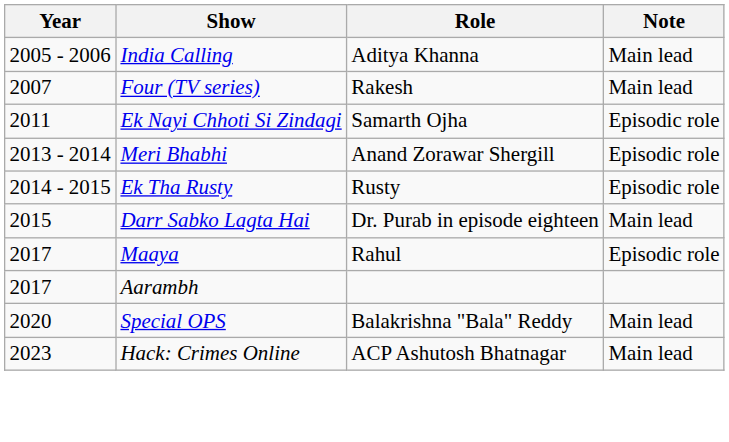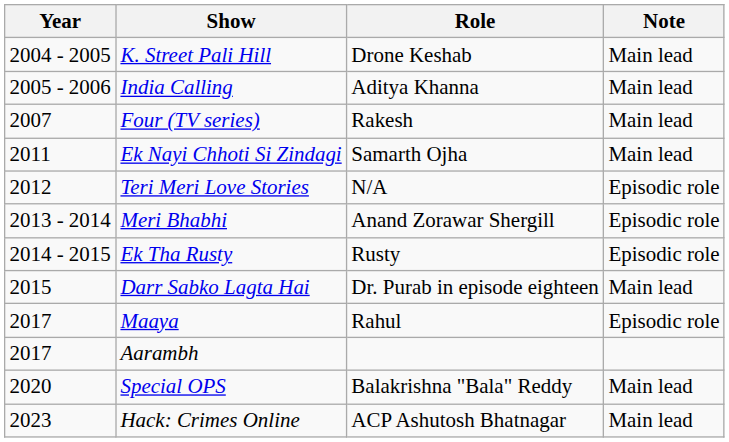 <table class="wikitable sortable">
 <tr>
 <th>Year</th>
 <th>Show</th>
 <th>Role</th>
 <th>Note</th>
+</tr>
+<tr>
+<td>2004 - 2005</td>
+<td><em><a href='#'>K. Street Pali Hill</a></em></td>
+<td>Drone Keshab</td>
+<td>Main lead</td>
 </tr>
 <tr>
 <td>2005 - 2006</td>
 <td><em><a href='#'>India Calling</a></em></td>
 <td>Aditya Khanna</td>
 <td>Main lead</td>
 </tr>
 <tr>
 <td>2007</td>
 <td><em><a href='#'>Four (TV series)</a></em></td>
 <td>Rakesh</td>
 <td>Main lead</td>
 </tr>
 <tr>
 <td>2011</td>
 <td><em><a href='#'>Ek Nayi Chhoti Si Zindagi</a></em></td>
 <td>Samarth Ojha</td>
+<td>Main lead</td>
+</tr>
+<tr>
+<td>2012</td>
+<td><em><a href='#'>Teri Meri Love Stories</a></em></td>
+<td>N/A</td>
 <td>Episodic role</td>
 </tr>
 <tr>
 <td>2013 - 2014</td>
 <td><em><a href='#'>Meri Bhabhi</a></em></td>
 <td>Anand Zorawar Shergill</td>
 <td>Episodic role</td>
 </tr>
 <tr>
 <td>2014 - 2015</td>
 <td><em><a href='#'>Ek Tha Rusty</a></em></td>
 <td>Rusty</td>
 <td>Episodic role</td>
 </tr>
 <tr>
 <td>2015</td>
 <td><em><a href='#'>Darr Sabko Lagta Hai</a></em></td>
 <td>Dr. Purab in episode eighteen</td>
 <td>Main lead</td>
 </tr>
 <tr>
 <td>2017</td>
 <td><em><a href='#'>Maaya</a></em></td>
 <td>Rahul</td>
 <td>Episodic role</td>
 </tr>
 <tr>
 <td>2017</td>
 <td><em>Aarambh</em></td>
 <td></td>
 <td></td>
 </tr>
 <tr>
 <td>2020</td>
 <td><em><a href='#'>Special OPS</a></em></td>
 <td>Balakrishna "Bala" Reddy</td>
 <td>Main lead</td>
 </tr>
 <tr>
 <td>2023</td>
 <td><em>Hack: Crimes Online</em></td>
 <td>ACP Ashutosh Bhatnagar</td>
 <td>Main lead</td>
 </tr>
 </table>
